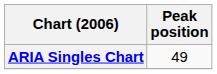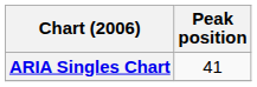 <table class="wikitable plainrowheaders">
 <tr>
 <th scope="col">Chart (2006)</th>
 <th scope="col">Peak<br>position</th>
 </tr>
 <tr>
 <th scope="row"><a href='#'>ARIA Singles Chart</a></th>
-<td style="text-align:center;">49</td>
+<td style="text-align:center;">41</td>
 </tr>
 <tr>
 </tr>
 </table>
